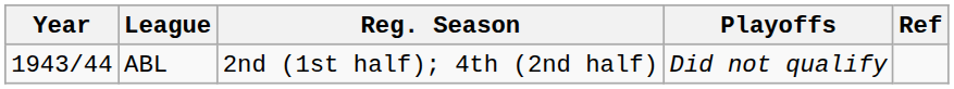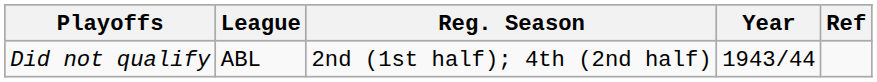 <table class="wikitable">
 <tr>
-<th>Year</th>
+<th>Playoffs</th>
 <th>League</th>
 <th>Reg. Season</th>
-<th>Playoffs</th>
+<th>Year</th>
 <th>Ref</th>
 </tr>
 <tr>
-<td>1943/44</td>
+<td><em>Did not qualify</em></td>
 <td>ABL</td>
 <td>2nd (1st half); 4th (2nd half)</td>
-<td><em>Did not qualify</em></td>
+<td>1943/44</td>
 <td></td>
 </tr>
 </table>
